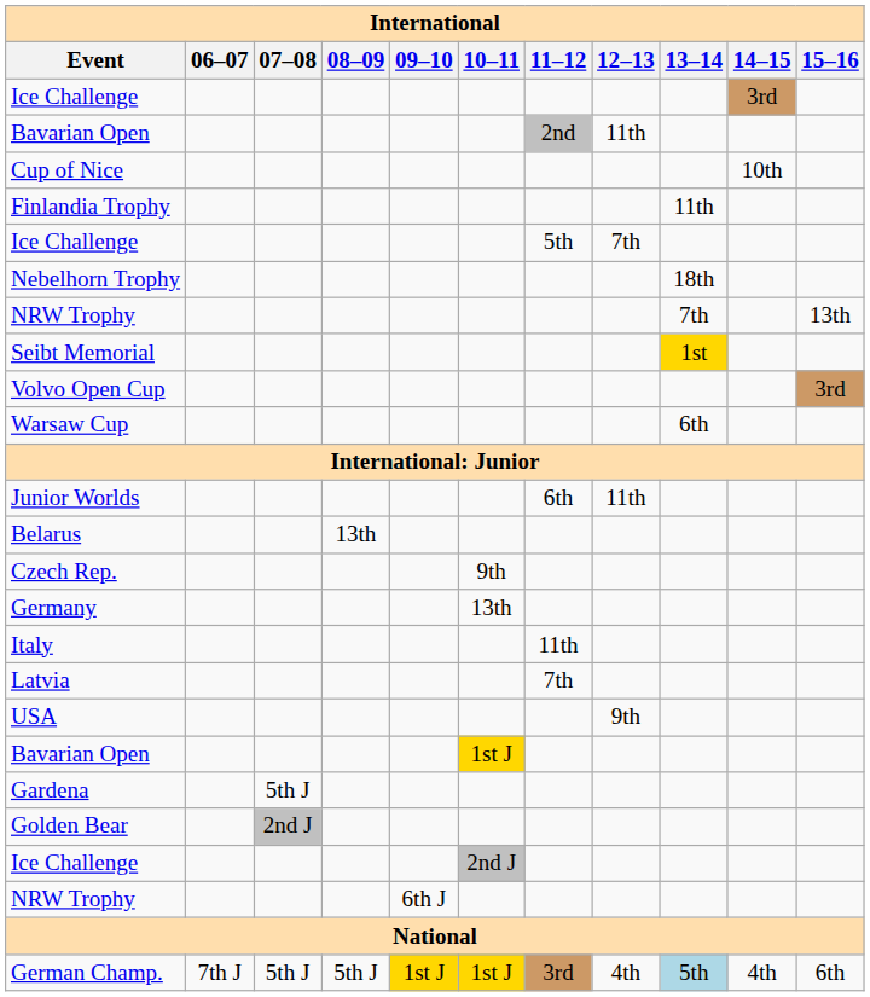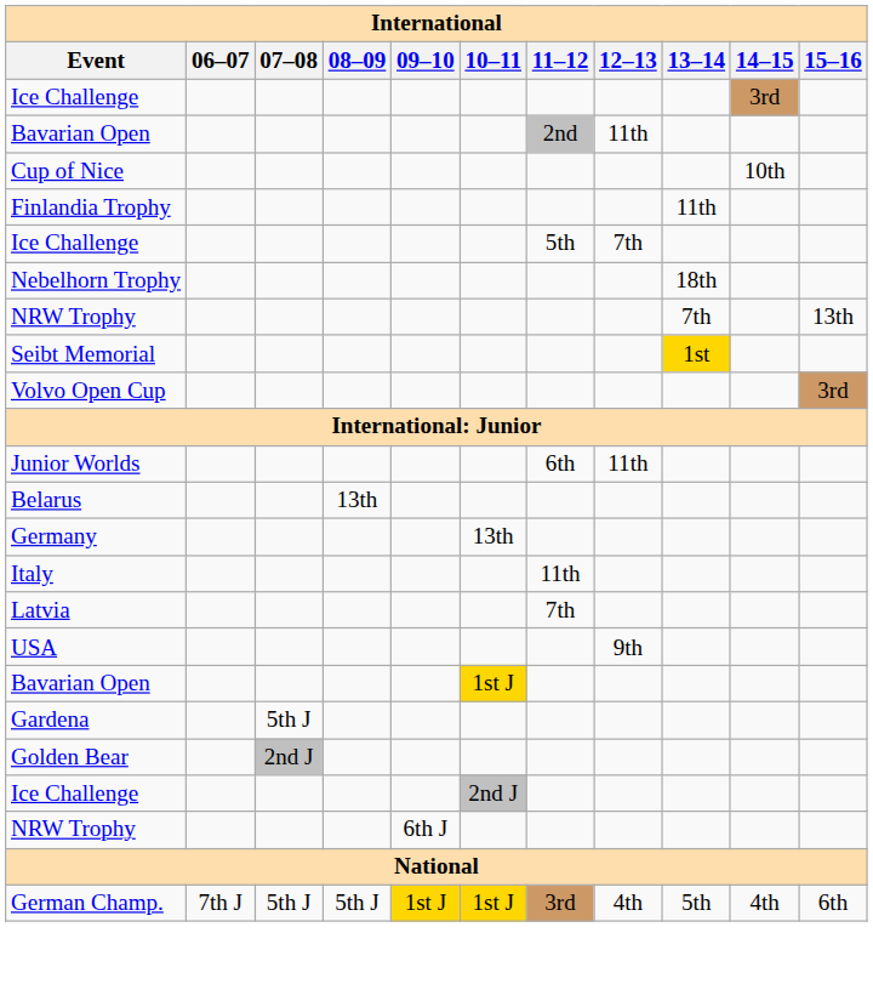 <table class="wikitable" style="text-align:center">
 <tr>
 <th style="background-color: #ffdead; " colspan=11 align=center>International</th>
 </tr>
 <tr>
 <th>Event</th>
 <th>06–07</th>
 <th>07–08</th>
 <th><a href='#'>08–09</a></th>
 <th><a href='#'>09–10</a></th>
 <th><a href='#'>10–11</a></th>
 <th><a href='#'>11–12</a></th>
 <th><a href='#'>12–13</a></th>
 <th><a href='#'>13–14</a></th>
 <th><a href='#'>14–15</a></th>
 <th><a href='#'>15–16</a></th>
 </tr>
 <tr>
 <td align=left> <a href='#'>Ice Challenge</a></td>
 <td></td>
 <td></td>
 <td></td>
 <td></td>
 <td></td>
 <td></td>
 <td></td>
 <td></td>
 <td bgcolor=cc9966>3rd</td>
 <td></td>
 </tr>
 <tr>
 <td align=left><a href='#'>Bavarian Open</a></td>
 <td></td>
 <td></td>
 <td></td>
 <td></td>
 <td></td>
 <td bgcolor=silver>2nd</td>
 <td>11th</td>
 <td></td>
 <td></td>
 <td></td>
 </tr>
 <tr>
 <td align=left><a href='#'>Cup of Nice</a></td>
 <td></td>
 <td></td>
 <td></td>
 <td></td>
 <td></td>
 <td></td>
 <td></td>
 <td></td>
 <td>10th</td>
 <td></td>
 </tr>
 <tr>
 <td align=left><a href='#'>Finlandia Trophy</a></td>
 <td></td>
 <td></td>
 <td></td>
 <td></td>
 <td></td>
 <td></td>
 <td></td>
 <td>11th</td>
 <td></td>
 <td></td>
 </tr>
 <tr>
 <td align=left><a href='#'>Ice Challenge</a></td>
 <td></td>
 <td></td>
 <td></td>
 <td></td>
 <td></td>
 <td>5th</td>
 <td>7th</td>
 <td></td>
 <td></td>
 <td></td>
 </tr>
 <tr>
 <td align=left><a href='#'>Nebelhorn Trophy</a></td>
 <td></td>
 <td></td>
 <td></td>
 <td></td>
 <td></td>
 <td></td>
 <td></td>
 <td>18th</td>
 <td></td>
 <td></td>
 </tr>
 <tr>
 <td align=left><a href='#'>NRW Trophy</a></td>
 <td></td>
 <td></td>
 <td></td>
 <td></td>
 <td></td>
 <td></td>
 <td></td>
 <td>7th</td>
 <td></td>
 <td>13th</td>
 </tr>
 <tr>
 <td align=left><a href='#'>Seibt Memorial</a></td>
 <td></td>
 <td></td>
 <td></td>
 <td></td>
 <td></td>
 <td></td>
 <td></td>
 <td bgcolor=gold>1st</td>
 <td></td>
 <td></td>
 </tr>
 <tr>
 <td align=left><a href='#'>Volvo Open Cup</a></td>
 <td></td>
 <td></td>
 <td></td>
 <td></td>
 <td></td>
 <td></td>
 <td></td>
 <td></td>
 <td></td>
 <td bgcolor=cc9966>3rd</td>
 </tr>
 <tr>
-<td align=left><a href='#'>Warsaw Cup</a></td>
-<td></td>
-<td></td>
-<td></td>
-<td></td>
-<td></td>
-<td></td>
-<td></td>
-<td>6th</td>
-<td></td>
-<td></td>
-</tr>
-<tr>
 <th style="background-color: #ffdead; " colspan=11 align=center>International: Junior</th>
 </tr>
 <tr>
 <td align=left><a href='#'>Junior Worlds</a></td>
 <td></td>
 <td></td>
 <td></td>
 <td></td>
 <td></td>
 <td>6th</td>
 <td>11th</td>
 <td></td>
 <td></td>
 <td></td>
 </tr>
 <tr>
 <td align=left> <a href='#'>Belarus</a></td>
 <td></td>
 <td></td>
 <td>13th</td>
 <td></td>
 <td></td>
-<td></td>
-<td></td>
-<td></td>
-<td></td>
-<td></td>
-</tr>
-<tr>
-<td align=left>  <a href='#'>Czech Rep.</a></td>
-<td></td>
-<td></td>
-<td></td>
-<td></td>
-<td>9th</td>
 <td></td>
 <td></td>
 <td></td>
 <td></td>
 <td></td>
 </tr>
 <tr>
 <td align=left> <a href='#'>Germany</a></td>
 <td></td>
 <td></td>
 <td></td>
 <td></td>
 <td>13th</td>
 <td></td>
 <td></td>
 <td></td>
 <td></td>
 <td></td>
 </tr>
 <tr>
 <td align=left> <a href='#'>Italy</a></td>
 <td></td>
 <td></td>
 <td></td>
 <td></td>
 <td></td>
 <td>11th</td>
 <td></td>
 <td></td>
 <td></td>
 <td></td>
 </tr>
 <tr>
 <td align=left> <a href='#'>Latvia</a></td>
 <td></td>
 <td></td>
 <td></td>
 <td></td>
 <td></td>
 <td>7th</td>
 <td></td>
 <td></td>
 <td></td>
 <td></td>
 </tr>
 <tr>
 <td align=left> <a href='#'>USA</a></td>
 <td></td>
 <td></td>
 <td></td>
 <td></td>
 <td></td>
 <td></td>
 <td>9th</td>
 <td></td>
 <td></td>
 <td></td>
 </tr>
 <tr>
 <td align=left><a href='#'>Bavarian Open</a></td>
 <td></td>
 <td></td>
 <td></td>
 <td></td>
 <td bgcolor=gold>1st J</td>
 <td></td>
 <td></td>
 <td></td>
 <td></td>
 <td></td>
 </tr>
 <tr>
 <td align=left><a href='#'>Gardena</a></td>
 <td></td>
 <td>5th J</td>
 <td></td>
 <td></td>
 <td></td>
 <td></td>
 <td></td>
 <td></td>
 <td></td>
 <td></td>
 </tr>
 <tr>
 <td align=left><a href='#'>Golden Bear</a></td>
 <td></td>
 <td bgcolor=silver>2nd J</td>
 <td></td>
 <td></td>
 <td></td>
 <td></td>
 <td></td>
 <td></td>
 <td></td>
 <td></td>
 </tr>
 <tr>
 <td align=left><a href='#'>Ice Challenge</a></td>
 <td></td>
 <td></td>
 <td></td>
 <td></td>
 <td bgcolor=silver>2nd J</td>
 <td></td>
 <td></td>
 <td></td>
 <td></td>
 <td></td>
 </tr>
 <tr>
 <td align=left><a href='#'>NRW Trophy</a></td>
 <td></td>
 <td></td>
 <td></td>
 <td>6th J</td>
 <td></td>
 <td></td>
 <td></td>
 <td></td>
 <td></td>
 <td></td>
 </tr>
 <tr>
 <th style="background-color: #ffdead; " colspan=11 align=center>National</th>
 </tr>
 <tr>
 <td align=left><a href='#'>German Champ.</a></td>
 <td>7th J</td>
 <td>5th J</td>
 <td>5th J</td>
 <td bgcolor=gold>1st J</td>
 <td bgcolor=gold>1st J</td>
 <td bgcolor=cc9966>3rd</td>
 <td>4th</td>
-<td style="background: lightblue;">5th</td>
+<td>5th</td>
 <td>4th</td>
 <td>6th</td>
 </tr>
 </table>
